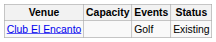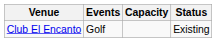 <table class="wikitable sortable">
 <tr>
 <th>Venue</th>
+<th>Events</th>
 <th>Capacity</th>
-<th>Events</th>
 <th>Status</th>
 </tr>
 <tr>
 <td><a href='#'>Club El Encanto</a></td>
+<td>Golf</td>
 <td></td>
-<td>Golf</td>
 <td>Existing</td>
 </tr>
 </table>
